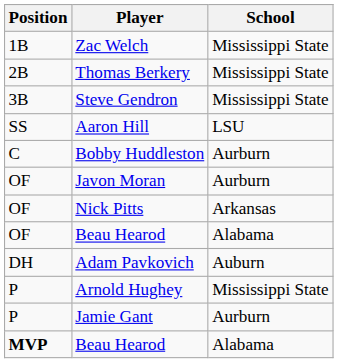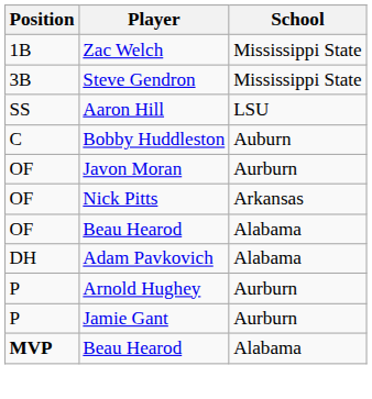 <table class="wikitable">
 <tr>
 <th>Position</th>
 <th>Player</th>
 <th>School</th>
 </tr>
 <tr>
 <td>1B</td>
 <td><a href='#'>Zac Welch</a></td>
-<td>Mississippi State</td>
-</tr>
-<tr>
-<td>2B</td>
-<td><a href='#'>Thomas Berkery</a></td>
 <td>Mississippi State</td>
 </tr>
 <tr>
 <td>3B</td>
 <td><a href='#'>Steve Gendron</a></td>
 <td>Mississippi State</td>
 </tr>
 <tr>
 <td>SS</td>
 <td><a href='#'>Aaron Hill</a></td>
 <td>LSU</td>
 </tr>
 <tr>
 <td>C</td>
 <td><a href='#'>Bobby Huddleston</a></td>
-<td>Aurburn</td>
+<td>Auburn</td>
 </tr>
 <tr>
 <td>OF</td>
 <td><a href='#'>Javon Moran</a></td>
 <td>Aurburn</td>
 </tr>
 <tr>
 <td>OF</td>
 <td><a href='#'>Nick Pitts</a></td>
 <td>Arkansas</td>
 </tr>
 <tr>
 <td>OF</td>
 <td><a href='#'>Beau Hearod</a></td>
 <td>Alabama</td>
 </tr>
 <tr>
 <td>DH</td>
 <td><a href='#'>Adam Pavkovich</a></td>
-<td>Auburn</td>
+<td>Alabama</td>
 </tr>
 <tr>
 <td>P</td>
 <td><a href='#'>Arnold Hughey</a></td>
-<td>Mississippi State</td>
+<td>Aurburn</td>
 </tr>
 <tr>
 <td>P</td>
 <td><a href='#'>Jamie Gant</a></td>
 <td>Aurburn</td>
 </tr>
 <tr>
 <td><strong>MVP</strong></td>
 <td><a href='#'>Beau Hearod</a></td>
 <td>Alabama</td>
 </tr>
 </table>
